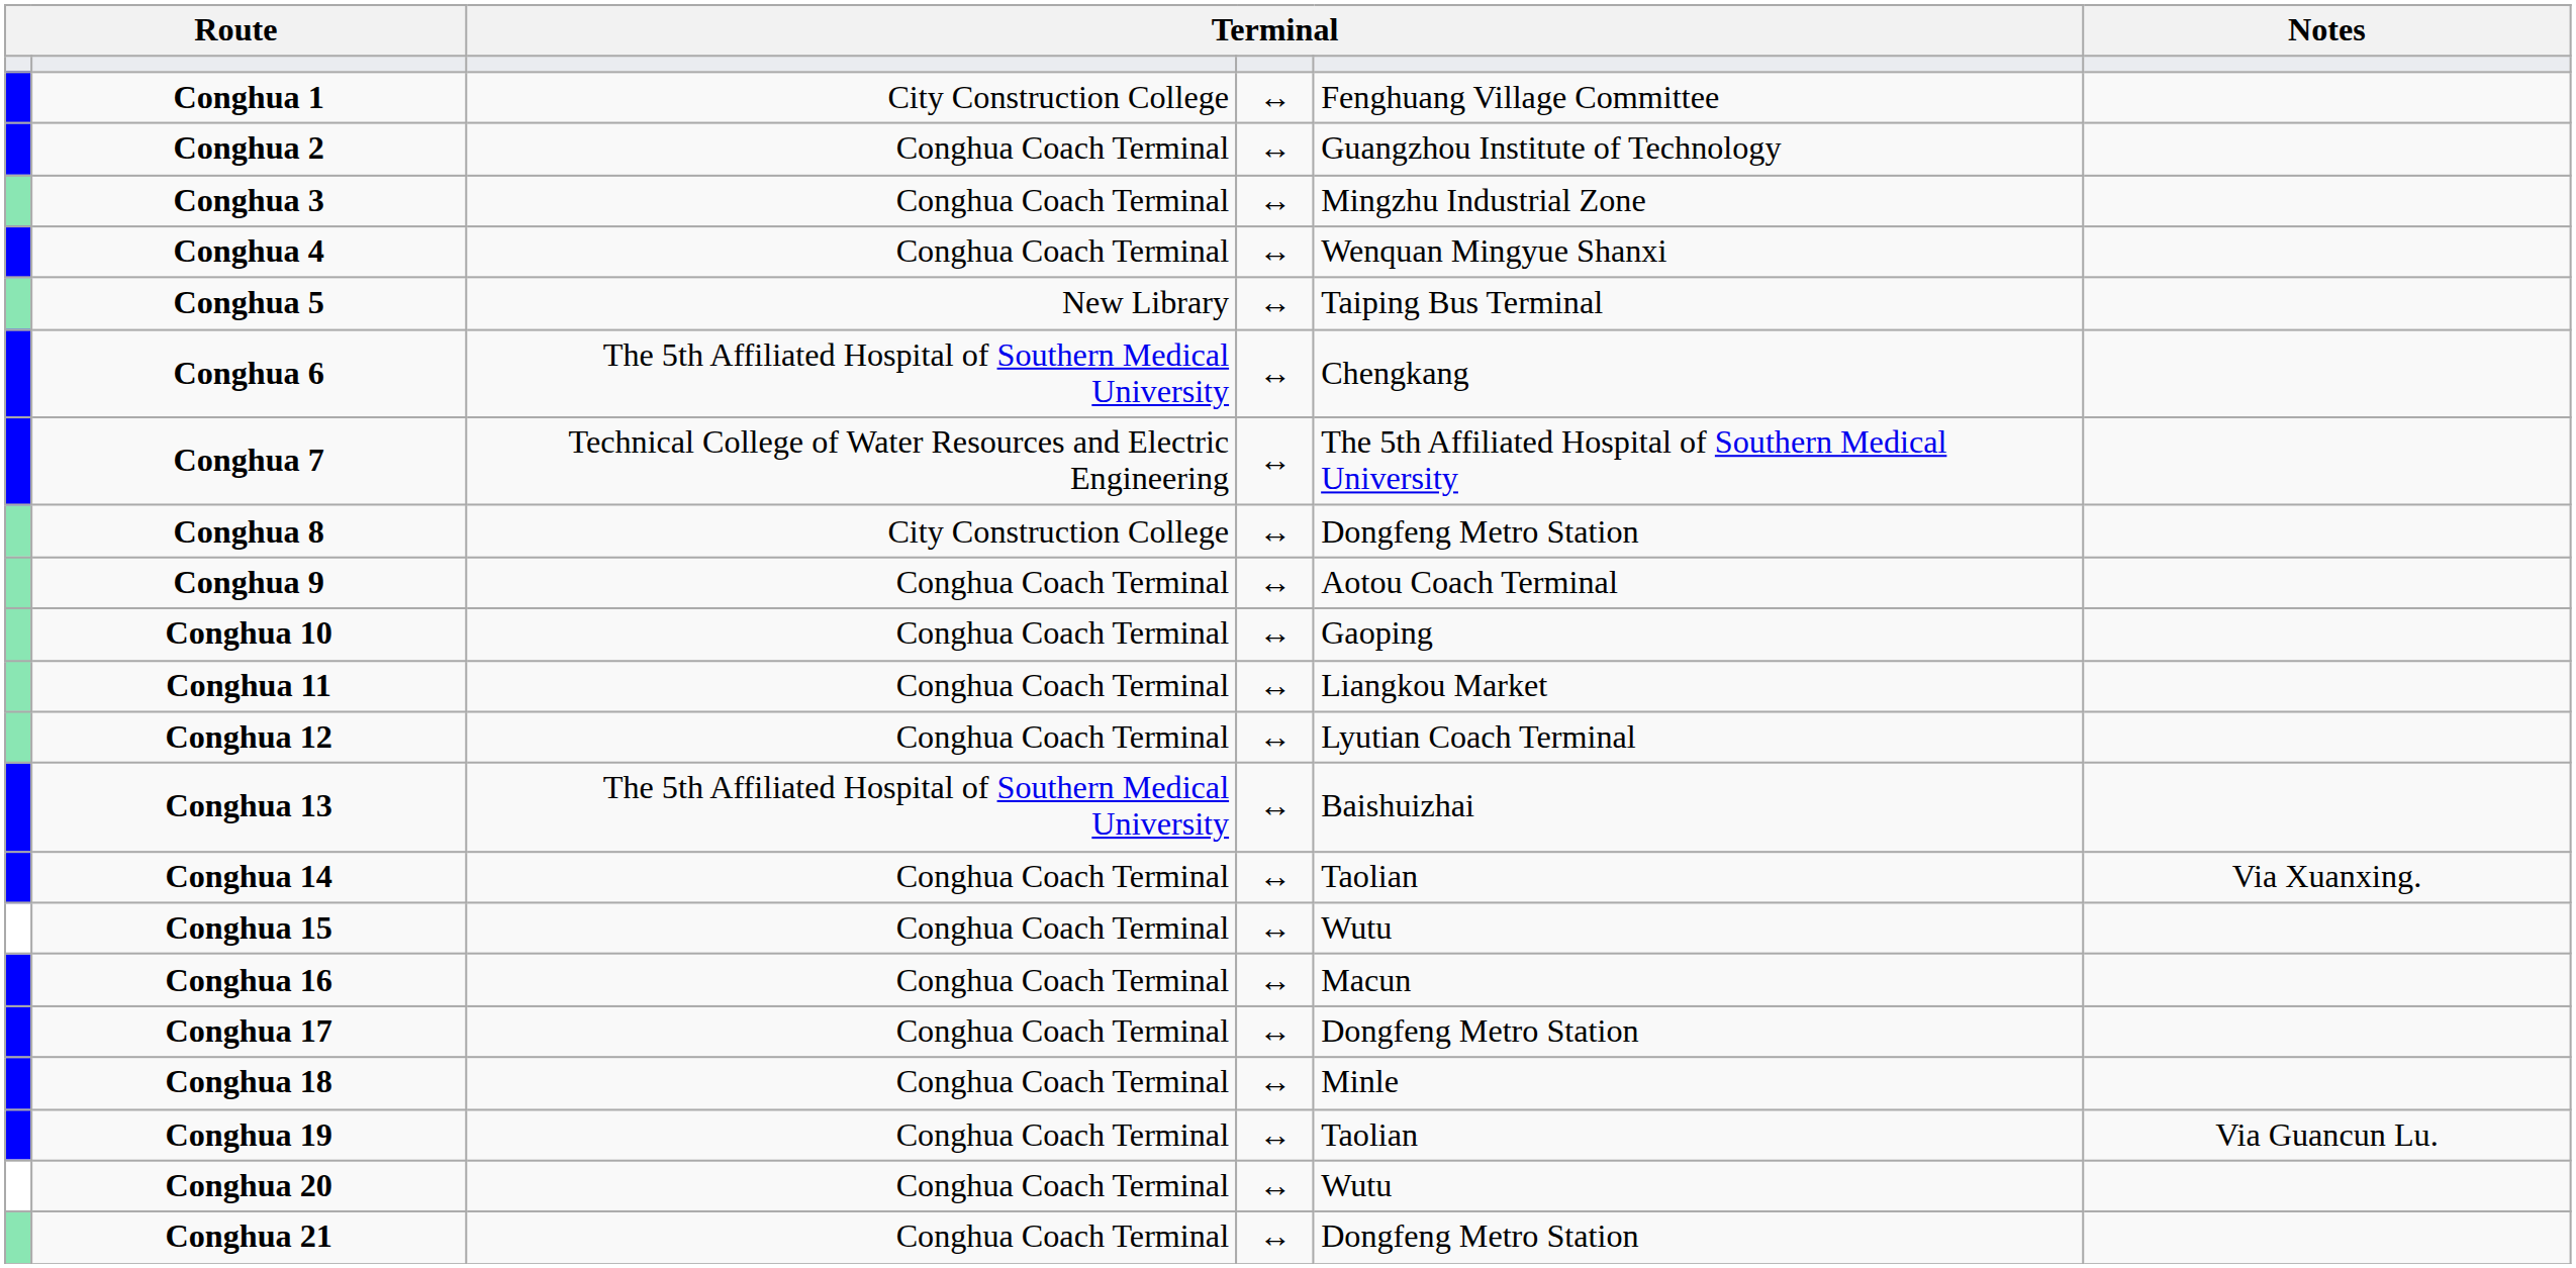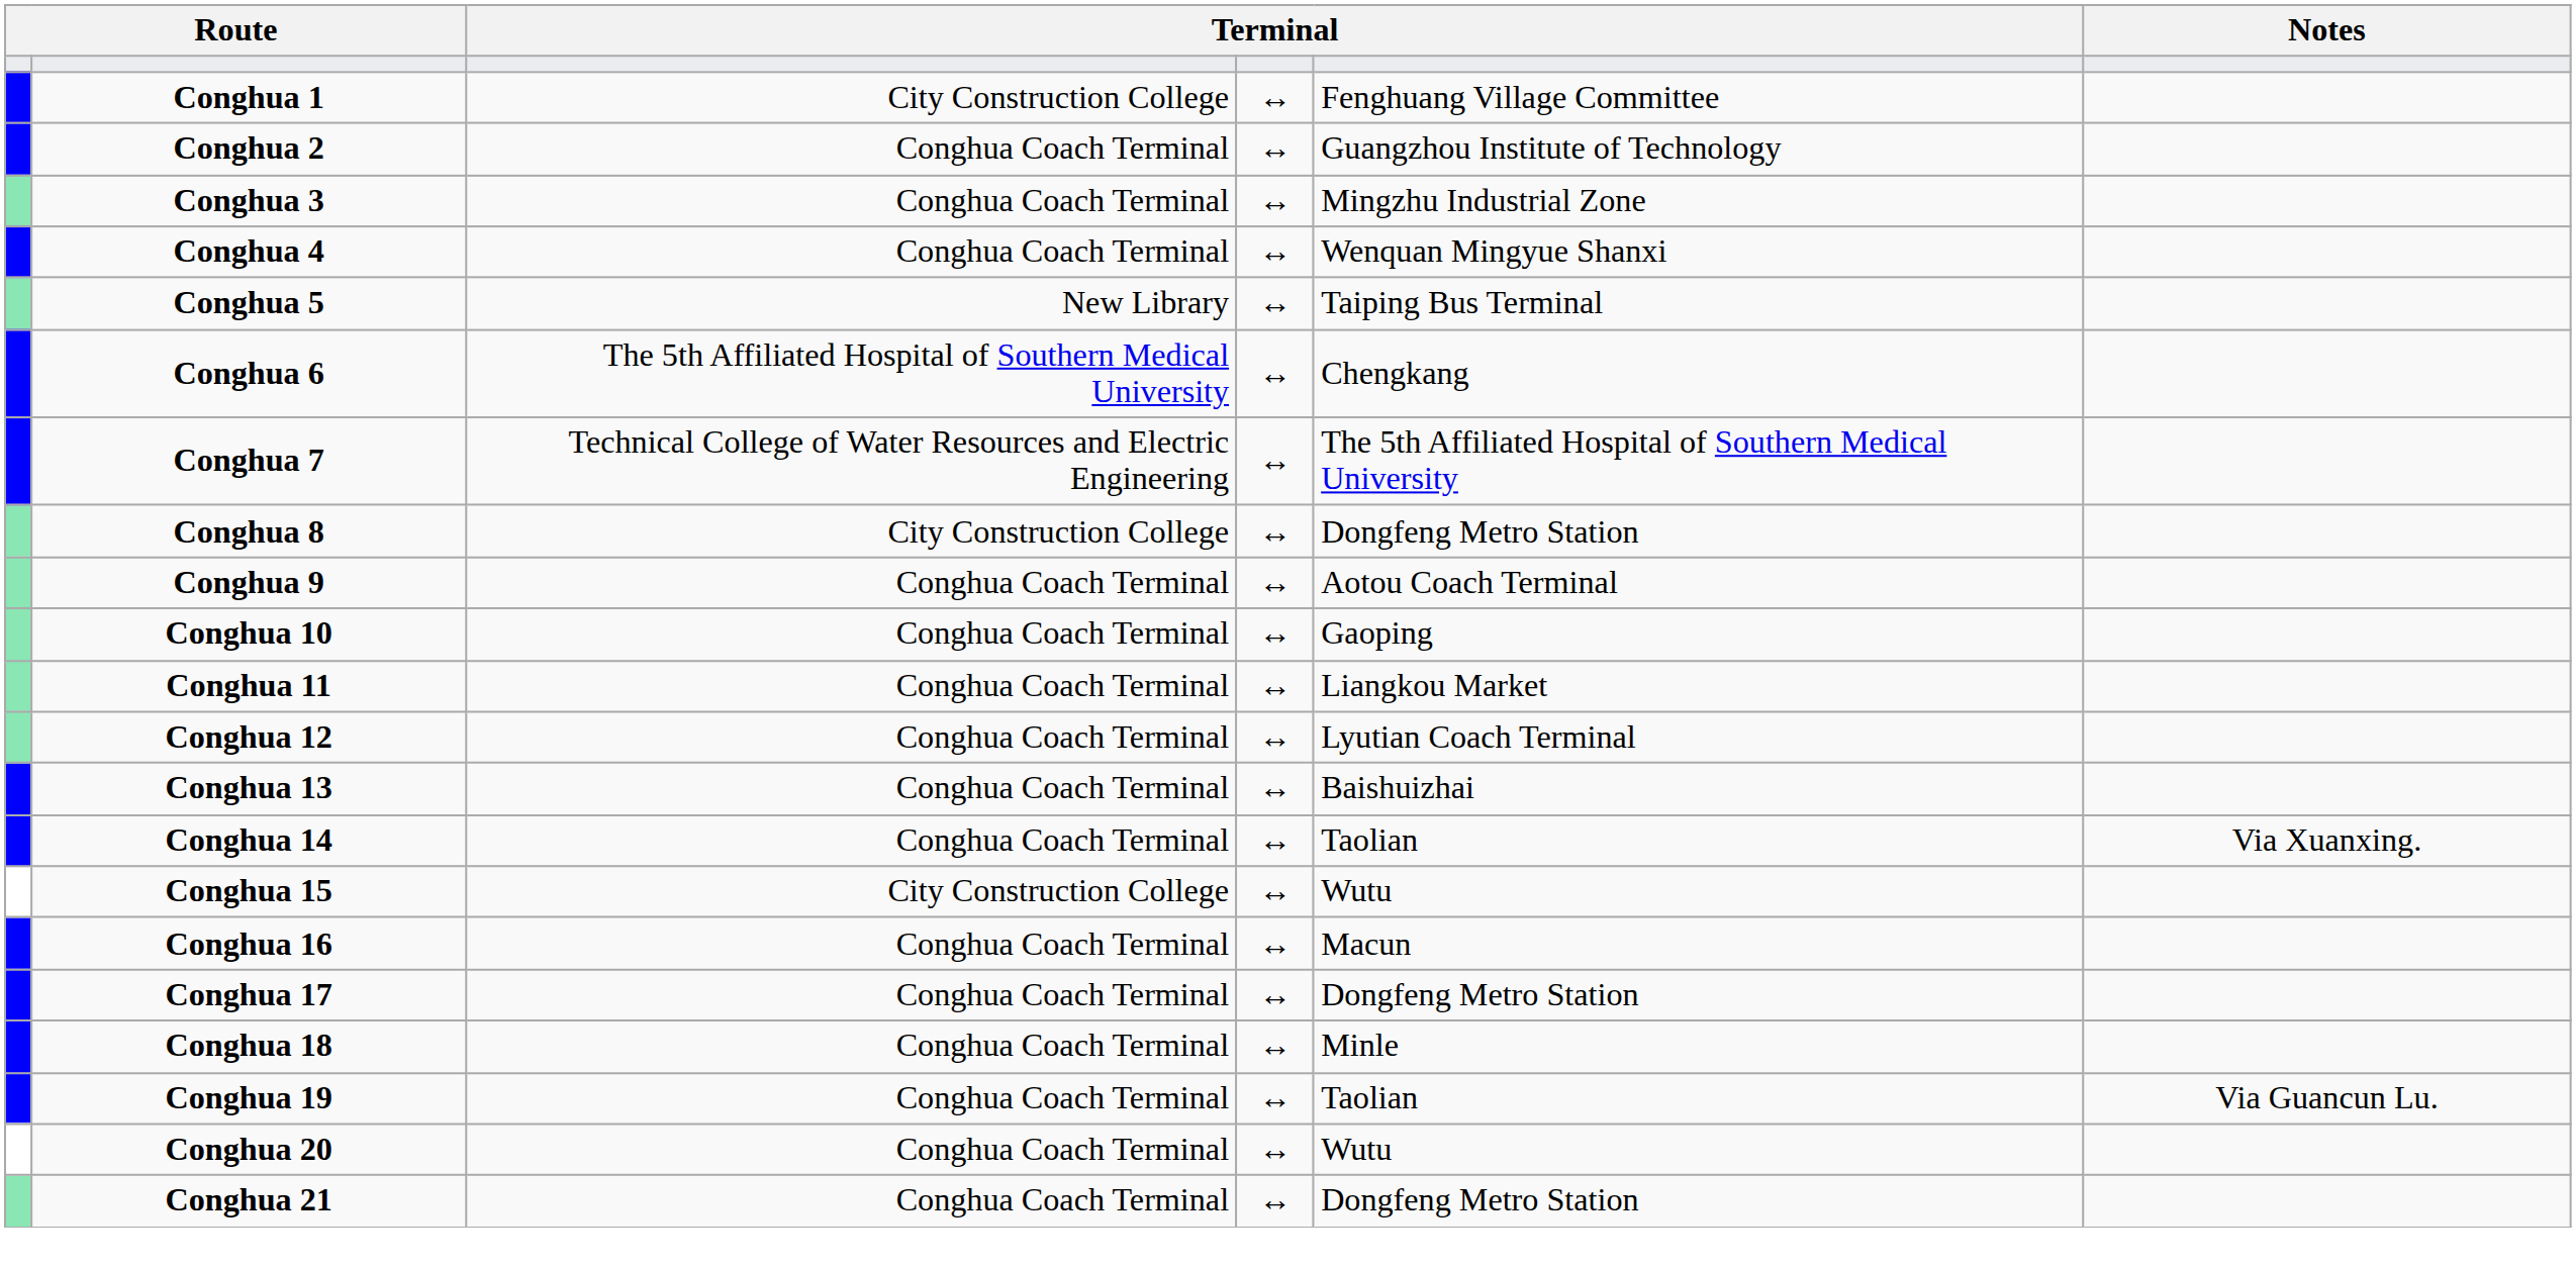 <table class="wikitable sortable" style="width:100%; text-align:center;">
 <tr>
 <th colspan="2" width="18%">Route</th>
 <th colspan="3">Terminal</th>
 <th width="19%">Notes</th>
 </tr>
 <tr style="background:#EAECF0" height=0>
 <td width="1%"></td>
 <td></td>
 <td width="30%"></td>
 <td></td>
 <td width="30%"></td>
 <td></td>
 </tr>
 <tr>
 <td style="background:blue"></td>
 <td><strong>Conghua 1</strong></td>
 <td align=right>City Construction College</td>
 <td>↔</td>
 <td align=left>Fenghuang Village Committee</td>
 <td></td>
 </tr>
 <tr>
 <td style="background:blue"></td>
 <td><strong>Conghua 2</strong></td>
 <td align=right>Conghua Coach Terminal</td>
 <td>↔</td>
 <td align=left>Guangzhou Institute of Technology</td>
 <td></td>
 </tr>
 <tr>
 <td style="background:#8ae6b3"></td>
 <td><strong>Conghua 3</strong></td>
 <td align=right>Conghua Coach Terminal</td>
 <td>↔</td>
 <td align=left>Mingzhu Industrial Zone</td>
 <td></td>
 </tr>
 <tr>
 <td style="background:blue"></td>
 <td><strong>Conghua 4</strong></td>
 <td align=right>Conghua Coach Terminal</td>
 <td>↔</td>
 <td align=left>Wenquan Mingyue Shanxi</td>
 <td></td>
 </tr>
 <tr>
 <td style="background:#8ae6b3"></td>
 <td><strong>Conghua 5</strong></td>
 <td align=right>New Library</td>
 <td>↔</td>
 <td align=left>Taiping Bus Terminal</td>
 <td></td>
 </tr>
 <tr>
 <td style="background:blue"></td>
 <td><strong>Conghua 6</strong></td>
 <td align=right>The 5th Affiliated Hospital of <a href='#'>Southern Medical University</a></td>
 <td>↔</td>
 <td align=left>Chengkang</td>
 <td></td>
 </tr>
 <tr>
 <td style="background:blue"></td>
 <td><strong>Conghua 7</strong></td>
 <td align=right>Technical College of Water Resources and Electric Engineering</td>
 <td>↔</td>
 <td align=left>The 5th Affiliated Hospital of <a href='#'>Southern Medical University</a></td>
 <td></td>
 </tr>
 <tr>
 <td style="background:#8ae6b3"></td>
 <td><strong>Conghua 8</strong></td>
 <td align=right>City Construction College</td>
 <td>↔</td>
 <td align=left>Dongfeng Metro Station</td>
 <td></td>
 </tr>
 <tr>
 <td style="background:#8ae6b3"></td>
 <td><strong>Conghua 9</strong></td>
 <td align=right>Conghua Coach Terminal</td>
 <td>↔</td>
 <td align=left>Aotou Coach Terminal</td>
 <td></td>
 </tr>
 <tr>
 <td style="background:#8ae6b3"></td>
 <td><strong>Conghua 10</strong></td>
 <td align=right>Conghua Coach Terminal</td>
 <td>↔</td>
 <td align=left>Gaoping</td>
 <td></td>
 </tr>
 <tr>
 <td style="background:#8ae6b3"></td>
 <td><strong>Conghua 11</strong></td>
 <td align=right>Conghua Coach Terminal</td>
 <td>↔</td>
 <td align=left>Liangkou Market</td>
 <td></td>
 </tr>
 <tr>
 <td style="background:#8ae6b3"></td>
 <td><strong>Conghua 12</strong></td>
 <td align=right>Conghua Coach Terminal</td>
 <td>↔</td>
 <td align=left>Lyutian Coach Terminal</td>
 <td></td>
 </tr>
 <tr>
 <td style="background:blue"></td>
 <td><strong>Conghua 13</strong></td>
-<td align=right>The 5th Affiliated Hospital of <a href='#'>Southern Medical University</a></td>
+<td align=right>Conghua Coach Terminal</td>
 <td>↔</td>
 <td align=left>Baishuizhai</td>
 <td></td>
 </tr>
 <tr>
 <td style="background:blue"></td>
 <td><strong>Conghua 14</strong></td>
 <td align=right>Conghua Coach Terminal</td>
 <td>↔</td>
 <td align=left>Taolian</td>
 <td>Via Xuanxing.</td>
 </tr>
 <tr>
 <td style="background:white"></td>
 <td><strong>Conghua 15</strong></td>
-<td align=right>Conghua Coach Terminal</td>
+<td align=right>City Construction College</td>
 <td>↔</td>
 <td align=left>Wutu</td>
 <td></td>
 </tr>
 <tr>
 <td style="background:blue"></td>
 <td><strong>Conghua 16</strong></td>
 <td align=right>Conghua Coach Terminal</td>
 <td>↔</td>
 <td align=left>Macun</td>
 <td></td>
 </tr>
 <tr>
 <td style="background:blue"></td>
 <td><strong>Conghua 17</strong></td>
 <td align=right>Conghua Coach Terminal</td>
 <td>↔</td>
 <td align=left>Dongfeng Metro Station</td>
 <td></td>
 </tr>
 <tr>
 <td style="background:blue"></td>
 <td><strong>Conghua 18</strong></td>
 <td align=right>Conghua Coach Terminal</td>
 <td>↔</td>
 <td align=left>Minle</td>
 <td></td>
 </tr>
 <tr>
 <td style="background:blue"></td>
 <td><strong>Conghua 19</strong></td>
 <td align=right>Conghua Coach Terminal</td>
 <td>↔</td>
 <td align=left>Taolian</td>
 <td>Via Guancun Lu.</td>
 </tr>
 <tr>
 <td style="background:white"></td>
 <td><strong>Conghua 20</strong></td>
 <td align=right>Conghua Coach Terminal</td>
 <td>↔</td>
 <td align=left>Wutu</td>
 <td></td>
 </tr>
 <tr>
 <td style="background:#8ae6b3"></td>
 <td><strong>Conghua 21</strong></td>
 <td align=right>Conghua Coach Terminal</td>
 <td>↔</td>
 <td align=left>Dongfeng Metro Station</td>
 <td></td>
 </tr>
 </table>
